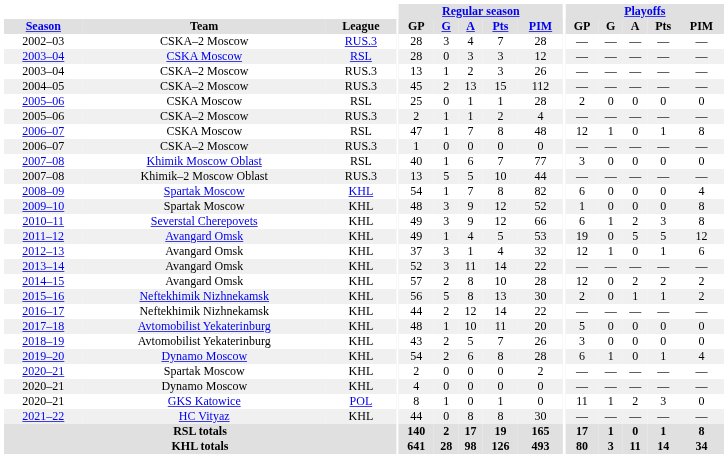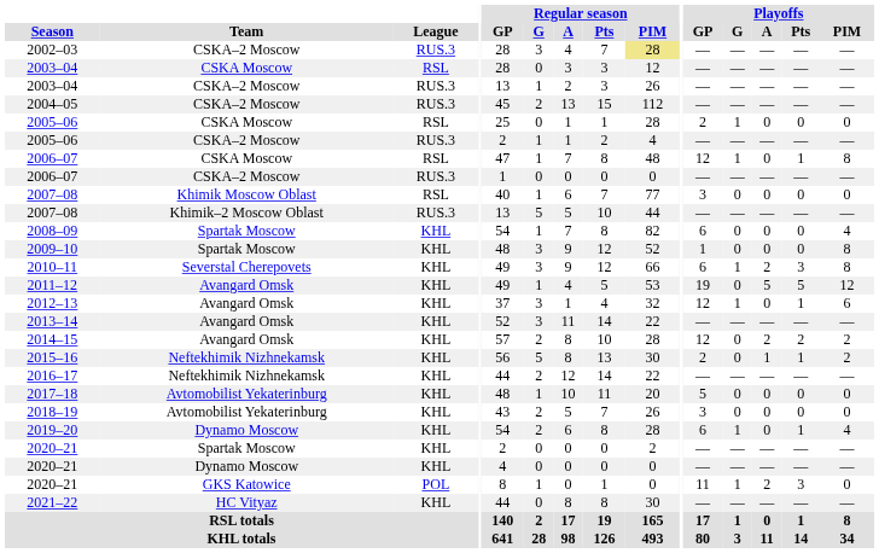 <table border="0" cellpadding="1" cellspacing="0" style="text-align:center; width:60em">
 <tr bgcolor="#e0e0e0">
 <th colspan="3" bgcolor="#ffffff"></th>
 <th rowspan="99" bgcolor="#ffffff"></th>
 <th colspan="5"><a href='#'>Regular season</a></th>
 <th rowspan="99" bgcolor="#ffffff"></th>
 <th colspan="5"><a href='#'>Playoffs</a></th>
 </tr>
 <tr bgcolor="#e0e0e0">
 <th><a href='#'>Season</a></th>
 <th>Team</th>
 <th>League</th>
 <th>GP</th>
 <th><a href='#'>G</a></th>
 <th><a href='#'>A</a></th>
 <th><a href='#'>Pts</a></th>
 <th><a href='#'>PIM</a></th>
 <th>GP</th>
 <th>G</th>
 <th>A</th>
 <th>Pts</th>
 <th>PIM</th>
 </tr>
 <tr>
 <td>2002–03</td>
 <td>CSKA–2 Moscow</td>
 <td><a href='#'>RUS.3</a></td>
 <td>28</td>
 <td>3</td>
 <td>4</td>
 <td>7</td>
-<td>28</td>
+<td style="background: khaki;">28</td>
 <td>—</td>
 <td>—</td>
 <td>—</td>
 <td>—</td>
 <td>—</td>
 </tr>
 <tr bgcolor="#f0f0f0">
 <td><a href='#'>2003–04</a></td>
 <td><a href='#'>CSKA Moscow</a></td>
 <td><a href='#'>RSL</a></td>
 <td>28</td>
 <td>0</td>
 <td>3</td>
 <td>3</td>
 <td>12</td>
 <td>—</td>
 <td>—</td>
 <td>—</td>
 <td>—</td>
 <td>—</td>
 </tr>
 <tr>
 <td>2003–04</td>
 <td>CSKA–2 Moscow</td>
 <td>RUS.3</td>
 <td>13</td>
 <td>1</td>
 <td>2</td>
 <td>3</td>
 <td>26</td>
 <td>—</td>
 <td>—</td>
 <td>—</td>
 <td>—</td>
 <td>—</td>
 </tr>
 <tr bgcolor="#f0f0f0">
 <td>2004–05</td>
 <td>CSKA–2 Moscow</td>
 <td>RUS.3</td>
 <td>45</td>
 <td>2</td>
 <td>13</td>
 <td>15</td>
 <td>112</td>
 <td>—</td>
 <td>—</td>
 <td>—</td>
 <td>—</td>
 <td>—</td>
 </tr>
 <tr>
 <td><a href='#'>2005–06</a></td>
 <td>CSKA Moscow</td>
 <td>RSL</td>
 <td>25</td>
 <td>0</td>
 <td>1</td>
 <td>1</td>
 <td>28</td>
 <td>2</td>
-<td>0</td>
+<td>1</td>
 <td>0</td>
 <td>0</td>
 <td>0</td>
 </tr>
 <tr bgcolor="#f0f0f0">
 <td>2005–06</td>
 <td>CSKA–2 Moscow</td>
 <td>RUS.3</td>
 <td>2</td>
 <td>1</td>
 <td>1</td>
 <td>2</td>
 <td>4</td>
 <td>—</td>
 <td>—</td>
 <td>—</td>
 <td>—</td>
 <td>—</td>
 </tr>
 <tr>
 <td><a href='#'>2006–07</a></td>
 <td>CSKA Moscow</td>
 <td>RSL</td>
 <td>47</td>
 <td>1</td>
 <td>7</td>
 <td>8</td>
 <td>48</td>
 <td>12</td>
 <td>1</td>
 <td>0</td>
 <td>1</td>
 <td>8</td>
 </tr>
 <tr bgcolor="#f0f0f0">
 <td>2006–07</td>
 <td>CSKA–2 Moscow</td>
 <td>RUS.3</td>
 <td>1</td>
 <td>0</td>
 <td>0</td>
 <td>0</td>
 <td>0</td>
 <td>—</td>
 <td>—</td>
 <td>—</td>
 <td>—</td>
 <td>—</td>
 </tr>
 <tr>
 <td><a href='#'>2007–08</a></td>
 <td><a href='#'>Khimik Moscow Oblast</a></td>
 <td>RSL</td>
 <td>40</td>
 <td>1</td>
 <td>6</td>
 <td>7</td>
 <td>77</td>
 <td>3</td>
 <td>0</td>
 <td>0</td>
 <td>0</td>
 <td>0</td>
 </tr>
 <tr bgcolor="#f0f0f0">
 <td>2007–08</td>
 <td>Khimik–2 Moscow Oblast</td>
 <td>RUS.3</td>
 <td>13</td>
 <td>5</td>
 <td>5</td>
 <td>10</td>
 <td>44</td>
 <td>—</td>
 <td>—</td>
 <td>—</td>
 <td>—</td>
 <td>—</td>
 </tr>
 <tr>
 <td><a href='#'>2008–09</a></td>
 <td><a href='#'>Spartak Moscow</a></td>
 <td><a href='#'>KHL</a></td>
 <td>54</td>
 <td>1</td>
 <td>7</td>
 <td>8</td>
 <td>82</td>
 <td>6</td>
 <td>0</td>
 <td>0</td>
 <td>0</td>
 <td>4</td>
 </tr>
 <tr bgcolor="#f0f0f0">
 <td><a href='#'>2009–10</a></td>
 <td>Spartak Moscow</td>
 <td>KHL</td>
 <td>48</td>
 <td>3</td>
 <td>9</td>
 <td>12</td>
 <td>52</td>
 <td>1</td>
 <td>0</td>
 <td>0</td>
 <td>0</td>
 <td>8</td>
 </tr>
 <tr>
 <td><a href='#'>2010–11</a></td>
 <td><a href='#'>Severstal Cherepovets</a></td>
 <td>KHL</td>
 <td>49</td>
 <td>3</td>
 <td>9</td>
 <td>12</td>
 <td>66</td>
 <td>6</td>
 <td>1</td>
 <td>2</td>
 <td>3</td>
 <td>8</td>
 </tr>
 <tr bgcolor="#f0f0f0">
 <td><a href='#'>2011–12</a></td>
 <td><a href='#'>Avangard Omsk</a></td>
 <td>KHL</td>
 <td>49</td>
 <td>1</td>
 <td>4</td>
 <td>5</td>
 <td>53</td>
 <td>19</td>
 <td>0</td>
 <td>5</td>
 <td>5</td>
 <td>12</td>
 </tr>
 <tr>
 <td><a href='#'>2012–13</a></td>
 <td>Avangard Omsk</td>
 <td>KHL</td>
 <td>37</td>
 <td>3</td>
 <td>1</td>
 <td>4</td>
 <td>32</td>
 <td>12</td>
 <td>1</td>
 <td>0</td>
 <td>1</td>
 <td>6</td>
 </tr>
 <tr bgcolor="#f0f0f0">
 <td><a href='#'>2013–14</a></td>
 <td>Avangard Omsk</td>
 <td>KHL</td>
 <td>52</td>
 <td>3</td>
 <td>11</td>
 <td>14</td>
 <td>22</td>
 <td>—</td>
 <td>—</td>
 <td>—</td>
 <td>—</td>
 <td>—</td>
 </tr>
 <tr>
 <td><a href='#'>2014–15</a></td>
 <td>Avangard Omsk</td>
 <td>KHL</td>
 <td>57</td>
 <td>2</td>
 <td>8</td>
 <td>10</td>
 <td>28</td>
 <td>12</td>
 <td>0</td>
 <td>2</td>
 <td>2</td>
 <td>2</td>
 </tr>
 <tr bgcolor="#f0f0f0">
 <td><a href='#'>2015–16</a></td>
 <td><a href='#'>Neftekhimik Nizhnekamsk</a></td>
 <td>KHL</td>
 <td>56</td>
 <td>5</td>
 <td>8</td>
 <td>13</td>
 <td>30</td>
 <td>2</td>
 <td>0</td>
 <td>1</td>
 <td>1</td>
 <td>2</td>
 </tr>
 <tr>
 <td><a href='#'>2016–17</a></td>
 <td>Neftekhimik Nizhnekamsk</td>
 <td>KHL</td>
 <td>44</td>
 <td>2</td>
 <td>12</td>
 <td>14</td>
 <td>22</td>
 <td>—</td>
 <td>—</td>
 <td>—</td>
 <td>—</td>
 <td>—</td>
 </tr>
 <tr bgcolor="#f0f0f0">
 <td><a href='#'>2017–18</a></td>
 <td><a href='#'>Avtomobilist Yekaterinburg</a></td>
 <td>KHL</td>
 <td>48</td>
 <td>1</td>
 <td>10</td>
 <td>11</td>
 <td>20</td>
 <td>5</td>
 <td>0</td>
 <td>0</td>
 <td>0</td>
 <td>0</td>
 </tr>
 <tr>
 <td><a href='#'>2018–19</a></td>
 <td>Avtomobilist Yekaterinburg</td>
 <td>KHL</td>
 <td>43</td>
 <td>2</td>
 <td>5</td>
 <td>7</td>
 <td>26</td>
 <td>3</td>
 <td>0</td>
 <td>0</td>
 <td>0</td>
 <td>0</td>
 </tr>
 <tr bgcolor="#f0f0f0">
 <td><a href='#'>2019–20</a></td>
 <td><a href='#'>Dynamo Moscow</a></td>
 <td>KHL</td>
 <td>54</td>
 <td>2</td>
 <td>6</td>
 <td>8</td>
 <td>28</td>
 <td>6</td>
 <td>1</td>
 <td>0</td>
 <td>1</td>
 <td>4</td>
 </tr>
 <tr>
 <td><a href='#'>2020–21</a></td>
 <td>Spartak Moscow</td>
 <td>KHL</td>
 <td>2</td>
 <td>0</td>
 <td>0</td>
 <td>0</td>
 <td>2</td>
 <td>—</td>
 <td>—</td>
 <td>—</td>
 <td>—</td>
 <td>—</td>
 </tr>
 <tr bgcolor="#f0f0f0">
 <td>2020–21</td>
 <td>Dynamo Moscow</td>
 <td>KHL</td>
 <td>4</td>
 <td>0</td>
 <td>0</td>
 <td>0</td>
 <td>0</td>
 <td>—</td>
 <td>—</td>
 <td>—</td>
 <td>—</td>
 <td>—</td>
 </tr>
 <tr>
 <td>2020–21</td>
 <td><a href='#'>GKS Katowice</a></td>
 <td><a href='#'>POL</a></td>
 <td>8</td>
 <td>1</td>
 <td>0</td>
 <td>1</td>
 <td>0</td>
 <td>11</td>
 <td>1</td>
 <td>2</td>
 <td>3</td>
 <td>0</td>
 </tr>
 <tr bgcolor="#f0f0f0">
 <td><a href='#'>2021–22</a></td>
 <td><a href='#'>HC Vityaz</a></td>
 <td>KHL</td>
 <td>44</td>
 <td>0</td>
 <td>8</td>
 <td>8</td>
 <td>30</td>
 <td>—</td>
 <td>—</td>
 <td>—</td>
 <td>—</td>
 <td>—</td>
 </tr>
 <tr bgcolor="#e0e0e0">
 <th colspan="3">RSL totals</th>
 <th>140</th>
 <th>2</th>
 <th>17</th>
 <th>19</th>
 <th>165</th>
 <th>17</th>
 <th>1</th>
 <th>0</th>
 <th>1</th>
 <th>8</th>
 </tr>
 <tr bgcolor="#e0e0e0">
 <th colspan="3">KHL totals</th>
 <th>641</th>
 <th>28</th>
 <th>98</th>
 <th>126</th>
 <th>493</th>
 <th>80</th>
 <th>3</th>
 <th>11</th>
 <th>14</th>
 <th>34</th>
 </tr>
 </table>
